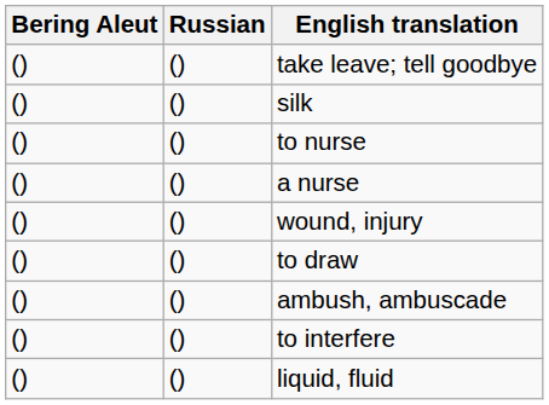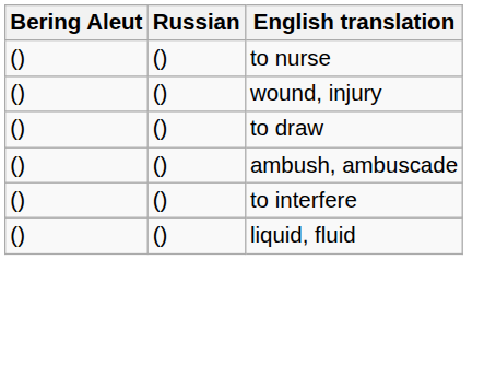 <table class="wikitable">
 <tr>
 <th>Bering Aleut</th>
 <th>Russian</th>
 <th>English translation</th>
 </tr>
 <tr>
 <td> ()</td>
 <td> ()</td>
-<td>take leave; tell goodbye</td>
-</tr>
-<tr>
-<td> ()</td>
-<td> ()</td>
-<td>silk</td>
-</tr>
-<tr>
-<td> ()</td>
-<td> ()</td>
 <td>to nurse</td>
-</tr>
-<tr>
-<td> ()</td>
-<td> ()</td>
-<td>a nurse</td>
 </tr>
 <tr>
 <td> ()</td>
 <td> ()</td>
 <td>wound, injury</td>
 </tr>
 <tr>
 <td> ()</td>
 <td> ()</td>
 <td>to draw</td>
 </tr>
 <tr>
 <td> ()</td>
 <td> ()</td>
 <td>ambush, ambuscade</td>
 </tr>
 <tr>
 <td> ()</td>
 <td> ()</td>
 <td>to interfere</td>
 </tr>
 <tr>
 <td> ()</td>
 <td> ()</td>
 <td>liquid, fluid</td>
 </tr>
 </table>
